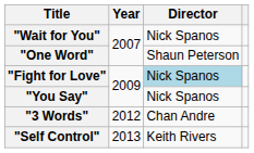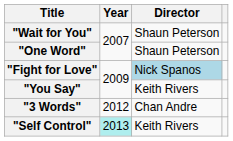 <table class="wikitable plainrowheaders">
 <tr>
 <th scope="col">Title</th>
 <th scope="col">Year</th>
 <th scope="col">Director</th>
 <th scope="col"></th>
 </tr>
 <tr>
 <th scope="row">"Wait for You"</th>
 <td rowspan="2">2007</td>
-<td>Nick Spanos</td>
+<td>Shaun Peterson</td>
 <td style="text-align:center;"></td>
 </tr>
 <tr>
 <th scope="row">"One Word"</th>
 <td>Shaun Peterson</td>
 <td style="text-align:center;"></td>
 </tr>
 <tr>
 <th scope="row">"Fight for Love"</th>
 <td rowspan="2">2009</td>
 <td style="background: lightblue;">Nick Spanos</td>
 <td style="text-align:center;"></td>
 </tr>
 <tr>
 <th scope="row">"You Say"</th>
-<td>Nick Spanos</td>
+<td>Keith Rivers</td>
 <td></td>
 </tr>
 <tr>
 <th scope="row">"3 Words"</th>
 <td>2012</td>
 <td>Chan Andre</td>
 <td></td>
 </tr>
 <tr>
 <th scope="row">"Self Control"</th>
-<td>2013</td>
+<td style="background: paleturquoise;">2013</td>
 <td>Keith Rivers</td>
 <td></td>
 </tr>
 </table>
